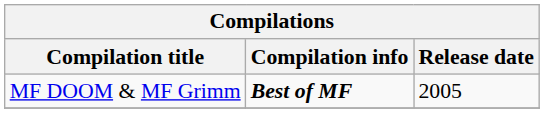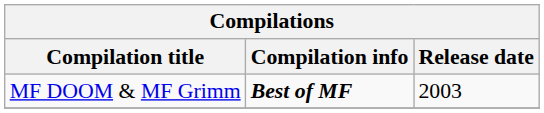 <table class="wikitable">
 <tr>
 <th colspan=3>Compilations</th>
 </tr>
 <tr>
 <th>Compilation title</th>
 <th>Compilation info</th>
 <th>Release date</th>
 </tr>
 <tr>
 <td><a href='#'>MF DOOM</a> & <a href='#'>MF Grimm</a></td>
 <td><strong><em>Best of MF</em></strong></td>
-<td>2005</td>
+<td>2003</td>
 </tr>
 <tr>
 </tr>
 </table>
